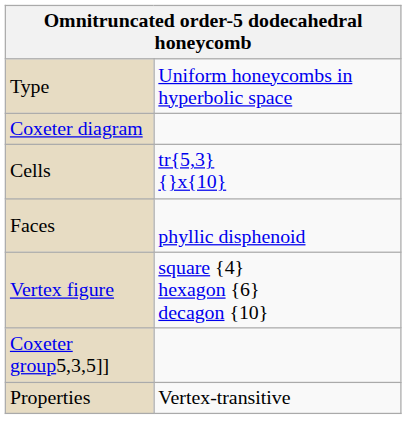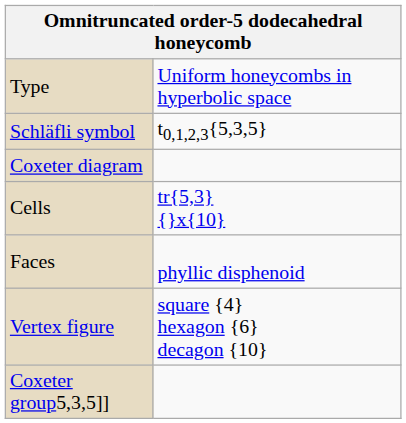 <table class="wikitable" align="right" style="margin-left:10px" width="320">
 <tr>
 <th bgcolor=#e7dcc3 colspan=2>Omnitruncated order-5 dodecahedral honeycomb<br></th>
 </tr>
 <tr>
 <td bgcolor=#e7dcc3>Type</td>
 <td><a href='#'>Uniform honeycombs in hyperbolic space</a></td>
+</tr>
+<tr>
+<td bgcolor=#e7dcc3><a href='#'>Schläfli symbol</a></td>
+<td>t<sub>0,1,2,3</sub>{5,3,5}</td>
 </tr>
 <tr>
 <td bgcolor=#e7dcc3><a href='#'>Coxeter diagram</a></td>
 <td></td>
 </tr>
 <tr>
 <td bgcolor=#e7dcc3>Cells</td>
 <td><a href='#'>tr{5,3}</a> <br><a href='#'>{}x{10}</a> </td>
 </tr>
 <tr>
 <td bgcolor=#e7dcc3>Faces</td>
 <td><br><a href='#'>phyllic disphenoid</a></td>
 </tr>
 <tr>
 <td bgcolor=#e7dcc3><a href='#'>Vertex figure</a></td>
 <td><a href='#'>square</a> {4}<br><a href='#'>hexagon</a> {6}<br><a href='#'>decagon</a> {10}</td>
 </tr>
 <tr>
 <td bgcolor=#e7dcc3><a href='#'>Coxeter group</a>5,3,5]]</td>
 </tr>
-<tr>
-<td bgcolor=#e7dcc3>Properties</td>
-<td>Vertex-transitive</td>
-</tr>
 </table>
